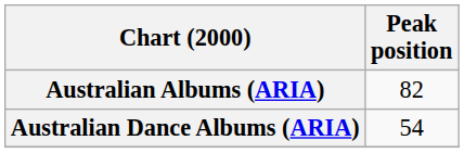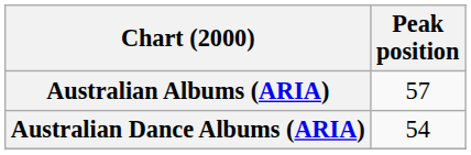 <table class="wikitable sortable plainrowheaders" style="text-align:center">
 <tr>
 <th scope="col">Chart (2000)</th>
 <th scope="col">Peak<br>position</th>
 </tr>
 <tr>
 <th scope="row">Australian Albums (<a href='#'>ARIA</a>)</th>
-<td>82</td>
+<td>57</td>
 </tr>
 <tr>
 <th scope="row">Australian Dance Albums (<a href='#'>ARIA</a>)</th>
 <td>54</td>
 </tr>
 <tr>
 </tr>
 </table>
